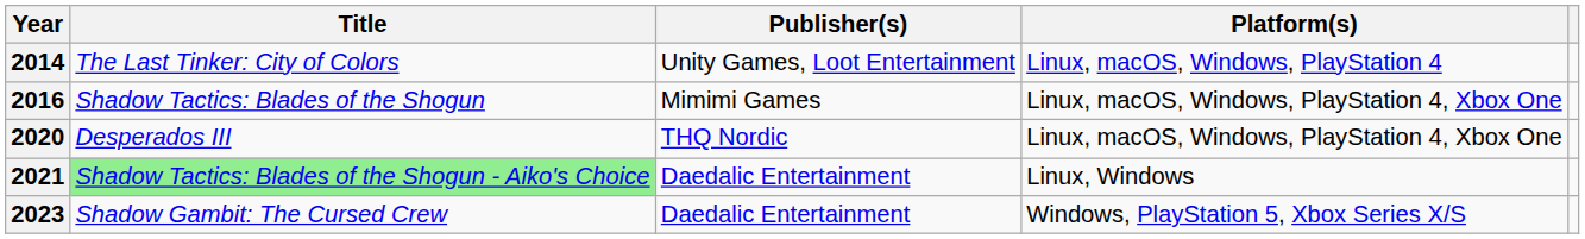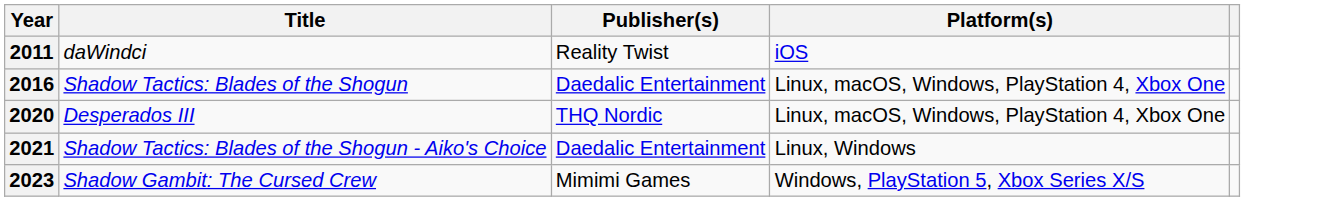 <table class="wikitable sortable plainrowheaders">
 <tr>
 <th scope="col">Year</th>
 <th scope="col">Title</th>
 <th scope="col">Publisher(s)</th>
 <th scope="col">Platform(s)</th>
 <th scope="col" class="unsortable"></th>
 </tr>
 <tr>
-<th scope="row">2014</th>
-<td><em><a href='#'>The Last Tinker: City of Colors</a></em></td>
-<td>Unity Games, <a href='#'>Loot Entertainment</a></td>
-<td><a href='#'>Linux</a>, <a href='#'>macOS</a>, <a href='#'>Windows</a>, <a href='#'>PlayStation 4</a></td>
+<th scope="row">2011</th>
+<td><em>daWindci</em></td>
+<td>Reality Twist</td>
+<td><a href='#'>iOS</a></td>
 <td></td>
 </tr>
 <tr>
 <th scope="row">2016</th>
 <td><em><a href='#'>Shadow Tactics: Blades of the Shogun</a></em></td>
-<td>Mimimi Games</td>
+<td><a href='#'>Daedalic Entertainment</a></td>
 <td>Linux, macOS, Windows, PlayStation 4, <a href='#'>Xbox One</a></td>
 <td></td>
 </tr>
 <tr>
 <th scope="row">2020</th>
 <td><em><a href='#'>Desperados III</a></em></td>
 <td><a href='#'>THQ Nordic</a></td>
 <td>Linux, macOS, Windows, PlayStation 4, Xbox One</td>
 <td></td>
 </tr>
 <tr>
 <th scope="row">2021</th>
-<td style="background: lightgreen;"><em><a href='#'>Shadow Tactics: Blades of the Shogun - Aiko's Choice</a></em></td>
+<td><em><a href='#'>Shadow Tactics: Blades of the Shogun - Aiko's Choice</a></em></td>
 <td><a href='#'>Daedalic Entertainment</a></td>
 <td>Linux, Windows</td>
 <td></td>
 </tr>
 <tr>
 <th scope="row">2023</th>
 <td><em><a href='#'>Shadow Gambit: The Cursed Crew</a></em></td>
-<td><a href='#'>Daedalic Entertainment</a></td>
+<td>Mimimi Games</td>
 <td>Windows, <a href='#'>PlayStation 5</a>, <a href='#'>Xbox Series X/S</a></td>
 <td></td>
 </tr>
 </table>
